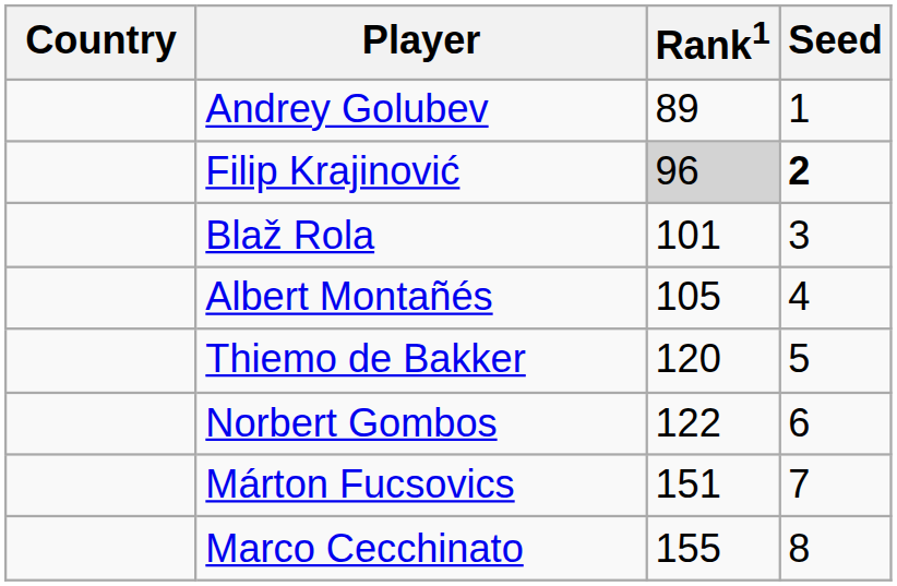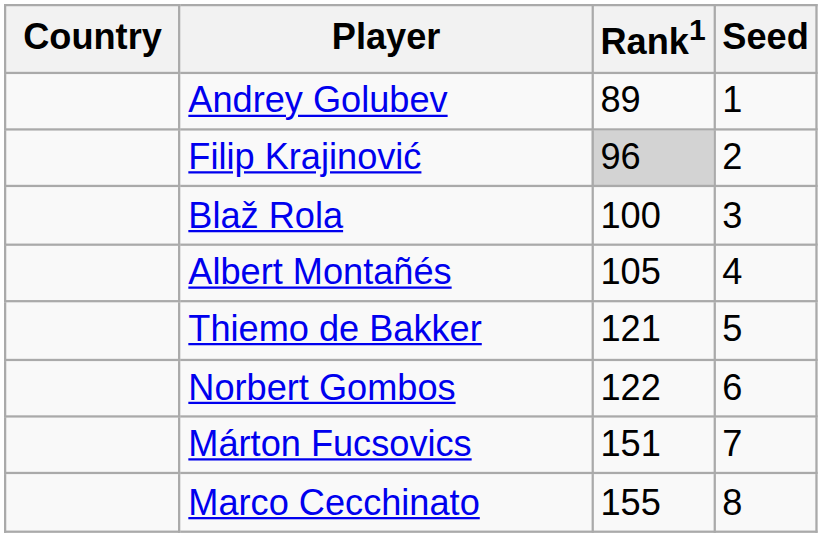 <table class="sortable wikitable">
 <tr>
 <th width="70">Country</th>
 <th width="175">Player</th>
 <th>Rank<sup>1</sup></th>
 <th>Seed</th>
 </tr>
 <tr>
 <td></td>
 <td><a href='#'>Andrey Golubev</a></td>
 <td>89</td>
 <td>1</td>
 </tr>
 <tr>
 <td></td>
 <td><a href='#'>Filip Krajinović</a></td>
 <td style="background: lightgrey;">96</td>
-<td><strong>2</strong></td>
+<td>2</td>
 </tr>
 <tr>
 <td></td>
 <td><a href='#'>Blaž Rola</a></td>
-<td>101</td>
+<td>100</td>
 <td>3</td>
 </tr>
 <tr>
 <td></td>
 <td><a href='#'>Albert Montañés</a></td>
 <td>105</td>
 <td>4</td>
 </tr>
 <tr>
 <td></td>
 <td><a href='#'>Thiemo de Bakker</a></td>
-<td>120</td>
+<td>121</td>
 <td>5</td>
 </tr>
 <tr>
 <td></td>
 <td><a href='#'>Norbert Gombos</a></td>
 <td>122</td>
 <td>6</td>
 </tr>
 <tr>
 <td></td>
 <td><a href='#'>Márton Fucsovics</a></td>
 <td>151</td>
 <td>7</td>
 </tr>
 <tr>
 <td></td>
 <td><a href='#'>Marco Cecchinato</a></td>
 <td>155</td>
 <td>8</td>
 </tr>
 </table>
